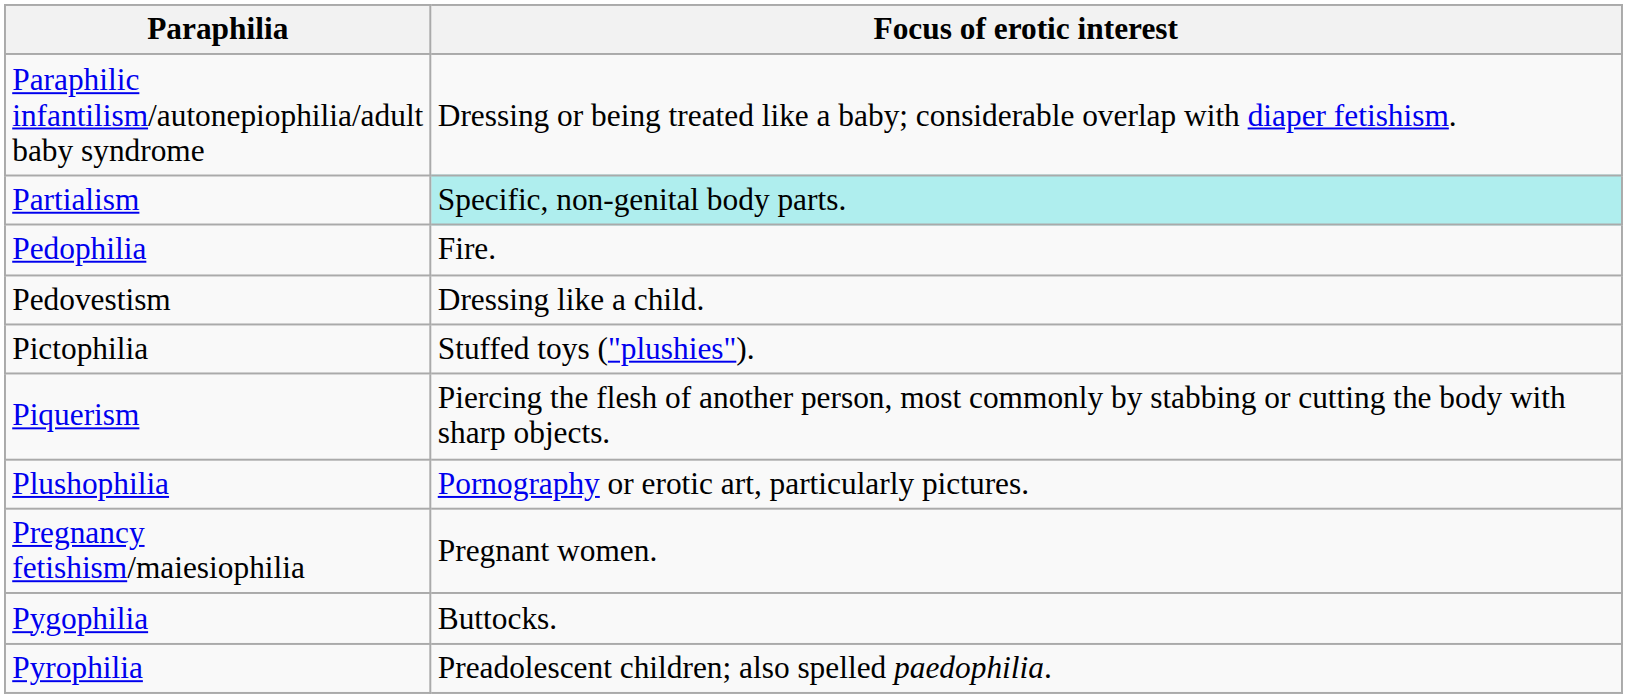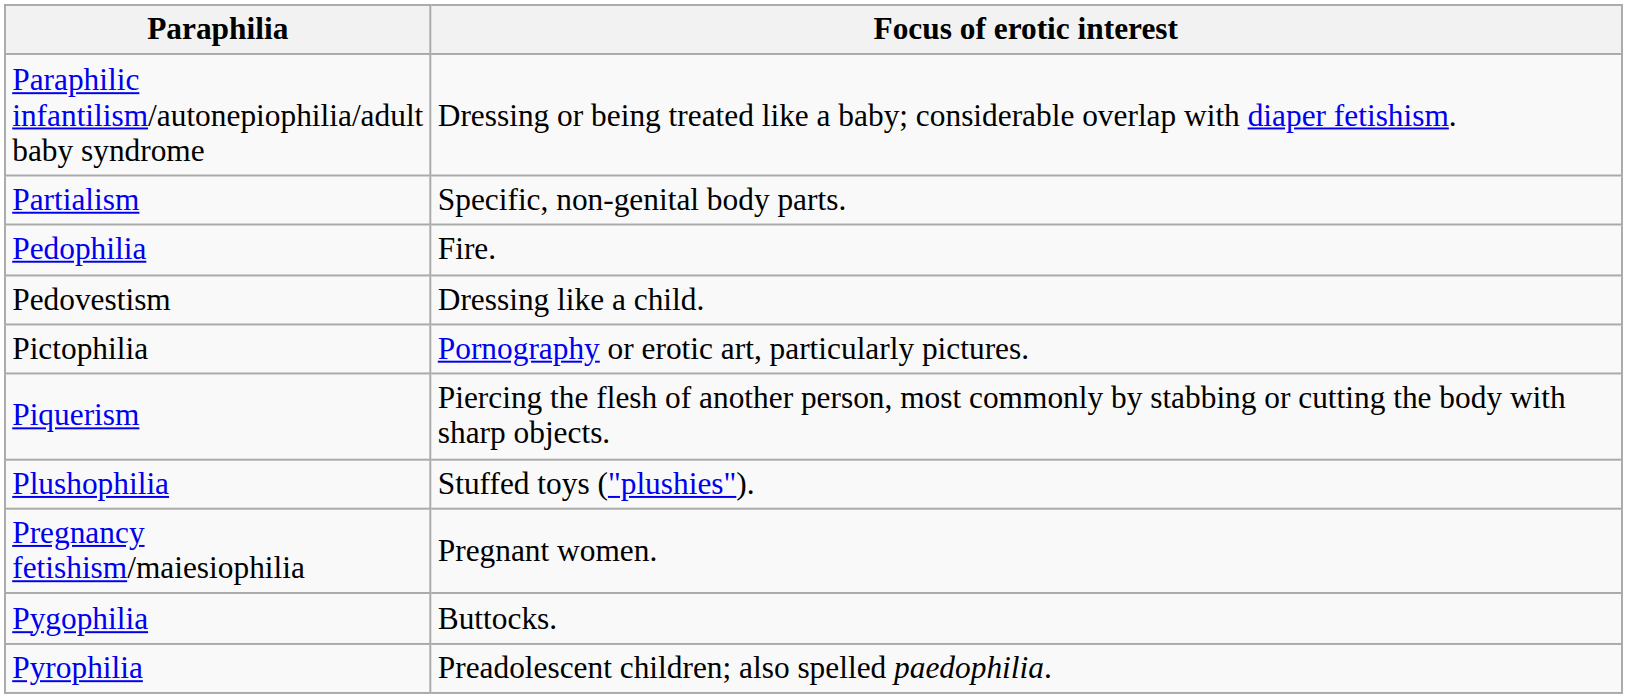 <table class="wikitable sortable" border="1">
 <tr>
 <th width="200px">Paraphilia</th>
 <th width="600px">Focus of erotic interest</th>
 </tr>
 <tr>
 <td><a href='#'>Paraphilic infantilism</a>/autonepiophilia/adult baby syndrome</td>
 <td>Dressing or being treated like a baby; considerable overlap with <a href='#'>diaper fetishism</a>.</td>
 </tr>
 <tr>
 <td><a href='#'>Partialism</a></td>
-<td style="background: paleturquoise;">Specific, non-genital body parts.</td>
+<td>Specific, non-genital body parts.</td>
 </tr>
 <tr>
 <td><a href='#'>Pedophilia</a></td>
 <td>Fire.</td>
 </tr>
 <tr>
 <td>Pedovestism</td>
 <td>Dressing like a child.</td>
 </tr>
 <tr>
 <td>Pictophilia</td>
-<td>Stuffed toys (<a href='#'>"plushies"</a>).</td>
+<td><a href='#'>Pornography</a> or erotic art, particularly pictures.</td>
 </tr>
 <tr>
 <td><a href='#'>Piquerism</a></td>
 <td>Piercing the flesh of another person, most commonly by stabbing or cutting the body with sharp objects.</td>
 </tr>
 <tr>
 <td><a href='#'>Plushophilia</a></td>
-<td><a href='#'>Pornography</a> or erotic art, particularly pictures.</td>
+<td>Stuffed toys (<a href='#'>"plushies"</a>).</td>
 </tr>
 <tr>
 <td><a href='#'>Pregnancy fetishism</a>/maiesiophilia</td>
 <td>Pregnant women.</td>
 </tr>
 <tr>
 <td><a href='#'>Pygophilia</a></td>
 <td>Buttocks.</td>
 </tr>
 <tr>
 <td><a href='#'>Pyrophilia</a></td>
 <td>Preadolescent children; also spelled <em>paedophilia</em>.</td>
 </tr>
 </table>
